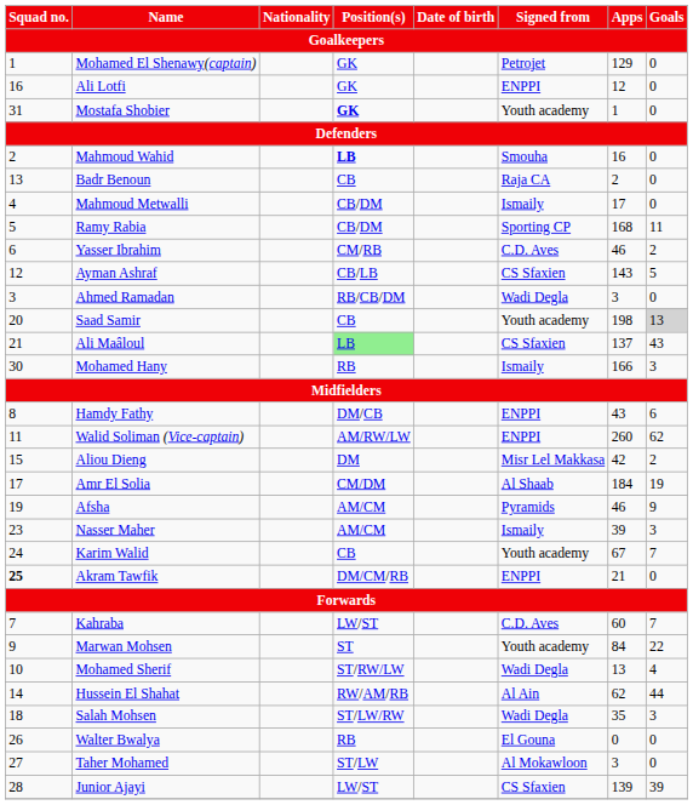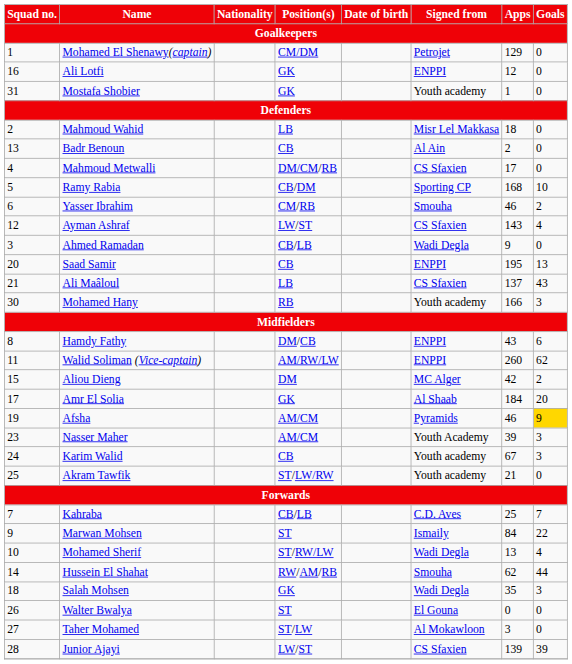 <table class="wikitable" style="text-align:left; font-size:90%;">
 <tr>
 <th style="background:#EF0107; color:white; text-align:center;">Squad no.</th>
 <th style="background:#EF0107; color:white; text-align:center;">Name</th>
 <th style="background:#EF0107; color:white; text-align:center;">Nationality</th>
 <th style="background:#EF0107; color:white; text-align:center;">Position(s)</th>
 <th style="background:#EF0107; color:white; text-align:center;">Date of birth</th>
 <th style="background:#EF0107; color:white; text-align:center;">Signed from</th>
 <th style="background:#EF0107; color:white; text-align:center;">Apps</th>
 <th style="background:#EF0107; color:white; text-align:center;">Goals</th>
 </tr>
 <tr>
 <th colspan="10" style="background:#EF0107; color:white; text-align:center">Goalkeepers</th>
 </tr>
 <tr>
 <td>1</td>
 <td><a href='#'>Mohamed El Shenawy</a><em>(<a href='#'>captain</a>)</em></td>
 <td></td>
-<td><a href='#'>GK</a></td>
+<td><a href='#'>CM/DM</a></td>
 <td></td>
 <td> <a href='#'>Petrojet</a></td>
 <td>129</td>
 <td>0</td>
 </tr>
 <tr>
 <td>16</td>
 <td><a href='#'>Ali Lotfi</a></td>
 <td></td>
 <td><a href='#'>GK</a></td>
 <td></td>
 <td> <a href='#'>ENPPI</a></td>
 <td>12</td>
 <td>0</td>
 </tr>
 <tr>
 <td>31</td>
 <td><a href='#'>Mostafa Shobier</a></td>
 <td></td>
-<td><strong><a href='#'>GK</a></strong></td>
+<td><a href='#'>GK</a></td>
 <td></td>
 <td>Youth academy</td>
 <td>1</td>
 <td>0</td>
 </tr>
 <tr>
 <th colspan="10" style="background:#EF0107; color:white; text-align:center">Defenders</th>
 </tr>
 <tr>
 <td>2</td>
 <td><a href='#'>Mahmoud Wahid</a></td>
 <td></td>
-<td><strong><a href='#'>LB</a></strong></td>
+<td><a href='#'>LB</a></td>
 <td></td>
-<td> <a href='#'>Smouha</a></td>
-<td>16</td>
+<td> <a href='#'>Misr Lel Makkasa</a></td>
+<td>18</td>
 <td>0</td>
 </tr>
 <tr>
 <td>13</td>
 <td><a href='#'>Badr Benoun</a></td>
 <td></td>
 <td><a href='#'>CB</a></td>
 <td></td>
-<td> <a href='#'>Raja CA</a></td>
+<td> <a href='#'>Al Ain</a></td>
 <td>2</td>
 <td>0</td>
 </tr>
 <tr>
 <td>4</td>
 <td><a href='#'>Mahmoud Metwalli</a></td>
 <td></td>
-<td><a href='#'>CB</a>/<a href='#'>DM</a></td>
+<td><a href='#'>DM/CM</a>/<a href='#'>RB</a></td>
 <td></td>
-<td> <a href='#'>Ismaily</a></td>
+<td> <a href='#'>CS Sfaxien</a></td>
 <td>17</td>
 <td>0</td>
 </tr>
 <tr>
 <td>5</td>
 <td><a href='#'>Ramy Rabia</a></td>
 <td></td>
 <td><a href='#'>CB</a>/<a href='#'>DM</a></td>
 <td></td>
 <td> <a href='#'>Sporting CP</a></td>
 <td>168</td>
-<td>11</td>
+<td>10</td>
 </tr>
 <tr>
 <td>6</td>
 <td><a href='#'>Yasser Ibrahim</a></td>
 <td></td>
 <td><a href='#'>CM</a>/<a href='#'>RB</a></td>
 <td></td>
-<td> <a href='#'>C.D. Aves</a></td>
+<td> <a href='#'>Smouha</a></td>
 <td>46</td>
 <td>2</td>
 </tr>
 <tr>
 <td>12</td>
 <td><a href='#'>Ayman Ashraf</a></td>
 <td></td>
-<td><a href='#'>CB</a>/<a href='#'>LB</a></td>
+<td><a href='#'>LW</a>/<a href='#'>ST</a></td>
 <td></td>
 <td> <a href='#'>CS Sfaxien</a></td>
 <td>143</td>
-<td>5</td>
+<td>4</td>
 </tr>
 <tr>
 <td>3</td>
 <td><a href='#'>Ahmed Ramadan</a></td>
 <td></td>
-<td><a href='#'>RB</a>/<a href='#'>CB</a>/<a href='#'>DM</a></td>
+<td><a href='#'>CB</a>/<a href='#'>LB</a></td>
 <td></td>
 <td> <a href='#'>Wadi Degla</a></td>
-<td>3</td>
+<td>9</td>
 <td>0</td>
 </tr>
 <tr>
 <td>20</td>
 <td><a href='#'>Saad Samir</a></td>
 <td></td>
 <td><a href='#'>CB</a></td>
 <td></td>
-<td>Youth academy</td>
-<td>198</td>
-<td style="background: lightgrey;">13</td>
+<td> <a href='#'>ENPPI</a></td>
+<td>195</td>
+<td>13</td>
 </tr>
 <tr>
 <td>21</td>
 <td><a href='#'>Ali Maâloul</a></td>
 <td></td>
-<td style="background: lightgreen;"><a href='#'>LB</a></td>
+<td><a href='#'>LB</a></td>
 <td></td>
 <td> <a href='#'>CS Sfaxien</a></td>
 <td>137</td>
 <td>43</td>
 </tr>
 <tr>
 <td>30</td>
 <td><a href='#'>Mohamed Hany</a></td>
 <td></td>
 <td><a href='#'>RB</a></td>
 <td></td>
-<td> <a href='#'>Ismaily</a></td>
+<td>Youth academy</td>
 <td>166</td>
 <td>3</td>
 </tr>
 <tr>
 <th colspan="9" style="background:#EF0107; color:white; text-align:center">Midfielders</th>
 </tr>
 <tr>
 <td>8</td>
 <td><a href='#'>Hamdy Fathy</a></td>
 <td></td>
 <td><a href='#'>DM</a>/<a href='#'>CB</a></td>
 <td></td>
 <td> <a href='#'>ENPPI</a></td>
 <td>43</td>
 <td>6</td>
 </tr>
 <tr>
 <td>11</td>
 <td><a href='#'>Walid Soliman</a> <em>(<a href='#'>Vice-captain</a>)</em></td>
 <td></td>
 <td><a href='#'>AM/RW/LW</a></td>
 <td></td>
 <td> <a href='#'>ENPPI</a></td>
 <td>260</td>
 <td>62</td>
 </tr>
 <tr>
 <td>15</td>
 <td><a href='#'>Aliou Dieng</a></td>
 <td></td>
 <td><a href='#'>DM</a></td>
 <td></td>
-<td> <a href='#'>Misr Lel Makkasa</a></td>
+<td> <a href='#'>MC Alger</a></td>
 <td>42</td>
 <td>2</td>
 </tr>
 <tr>
 <td>17</td>
 <td><a href='#'>Amr El Solia</a></td>
 <td></td>
-<td><a href='#'>CM/DM</a></td>
+<td><a href='#'>GK</a></td>
 <td></td>
 <td> <a href='#'>Al Shaab</a></td>
 <td>184</td>
-<td>19</td>
+<td>20</td>
 </tr>
 <tr>
 <td>19</td>
 <td><a href='#'>Afsha</a></td>
 <td></td>
 <td><a href='#'>AM/CM</a></td>
 <td></td>
 <td> <a href='#'>Pyramids</a></td>
 <td>46</td>
-<td>9</td>
+<td style="background: gold;">9</td>
 </tr>
 <tr>
 <td>23</td>
 <td><a href='#'>Nasser Maher</a></td>
 <td></td>
 <td><a href='#'>AM/CM</a></td>
 <td></td>
-<td> <a href='#'>Ismaily</a></td>
+<td>Youth Academy</td>
 <td>39</td>
 <td>3</td>
 </tr>
 <tr>
 <td>24</td>
 <td><a href='#'>Karim Walid</a></td>
 <td></td>
 <td><a href='#'>CB</a></td>
 <td></td>
 <td>Youth academy</td>
 <td>67</td>
-<td>7</td>
+<td>3</td>
 </tr>
 <tr>
-<td><strong>25</strong></td>
+<td>25</td>
 <td><a href='#'>Akram Tawfik</a></td>
 <td></td>
-<td><a href='#'>DM/CM</a>/<a href='#'>RB</a></td>
+<td><a href='#'>ST</a>/<a href='#'>LW/RW</a></td>
 <td></td>
-<td> <a href='#'>ENPPI</a></td>
+<td>Youth academy</td>
 <td>21</td>
 <td>0</td>
 </tr>
 <tr>
 <th colspan="10" style="background:#EF0107; color:white; text-align:center">Forwards</th>
 </tr>
 <tr>
 <td>7</td>
 <td><a href='#'>Kahraba</a></td>
 <td></td>
-<td><a href='#'>LW</a>/<a href='#'>ST</a></td>
+<td><a href='#'>CB</a>/<a href='#'>LB</a></td>
 <td></td>
 <td> <a href='#'>C.D. Aves</a></td>
-<td>60</td>
+<td>25</td>
 <td>7</td>
 </tr>
 <tr>
 <td>9</td>
 <td><a href='#'>Marwan Mohsen</a></td>
 <td></td>
 <td><a href='#'>ST</a></td>
 <td></td>
-<td>Youth academy</td>
+<td> <a href='#'>Ismaily</a></td>
 <td>84</td>
 <td>22</td>
 </tr>
 <tr>
 <td>10</td>
 <td><a href='#'>Mohamed Sherif</a></td>
 <td></td>
 <td><a href='#'>ST</a>/<a href='#'>RW/LW</a></td>
 <td></td>
 <td> <a href='#'>Wadi Degla</a></td>
 <td>13</td>
 <td>4</td>
 </tr>
 <tr>
 <td>14</td>
 <td><a href='#'>Hussein El Shahat</a></td>
 <td></td>
 <td><a href='#'>RW</a>/<a href='#'>AM</a>/<a href='#'>RB</a></td>
 <td></td>
-<td> <a href='#'>Al Ain</a></td>
+<td> <a href='#'>Smouha</a></td>
 <td>62</td>
 <td>44</td>
 </tr>
 <tr>
 <td>18</td>
 <td><a href='#'>Salah Mohsen</a></td>
 <td></td>
-<td><a href='#'>ST</a>/<a href='#'>LW/RW</a></td>
+<td><a href='#'>GK</a></td>
 <td></td>
 <td> <a href='#'>Wadi Degla</a></td>
 <td>35</td>
 <td>3</td>
 </tr>
 <tr>
 <td>26</td>
 <td><a href='#'>Walter Bwalya</a></td>
 <td></td>
-<td><a href='#'>RB</a></td>
+<td><a href='#'>ST</a></td>
 <td></td>
 <td> <a href='#'>El Gouna</a></td>
 <td>0</td>
 <td>0</td>
 </tr>
 <tr>
 <td>27</td>
 <td><a href='#'>Taher Mohamed</a></td>
 <td></td>
 <td><a href='#'>ST</a>/<a href='#'>LW</a></td>
 <td></td>
 <td> <a href='#'>Al Mokawloon</a></td>
 <td>3</td>
 <td>0</td>
 </tr>
 <tr>
 <td>28</td>
 <td><a href='#'>Junior Ajayi</a></td>
 <td></td>
 <td><a href='#'>LW</a>/<a href='#'>ST</a></td>
 <td></td>
 <td> <a href='#'>CS Sfaxien</a></td>
 <td>139</td>
 <td>39</td>
 </tr>
 <tr>
 </tr>
 </table>
